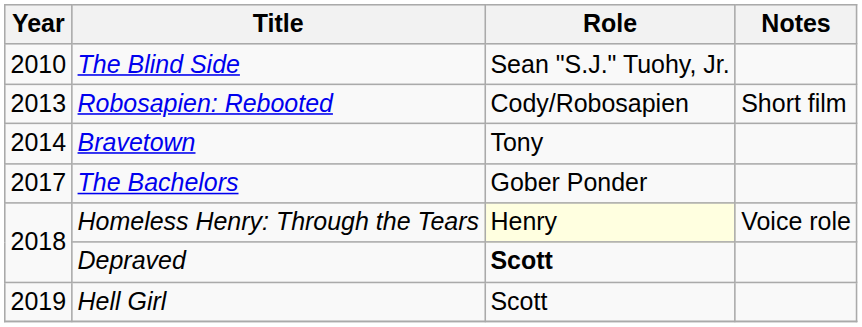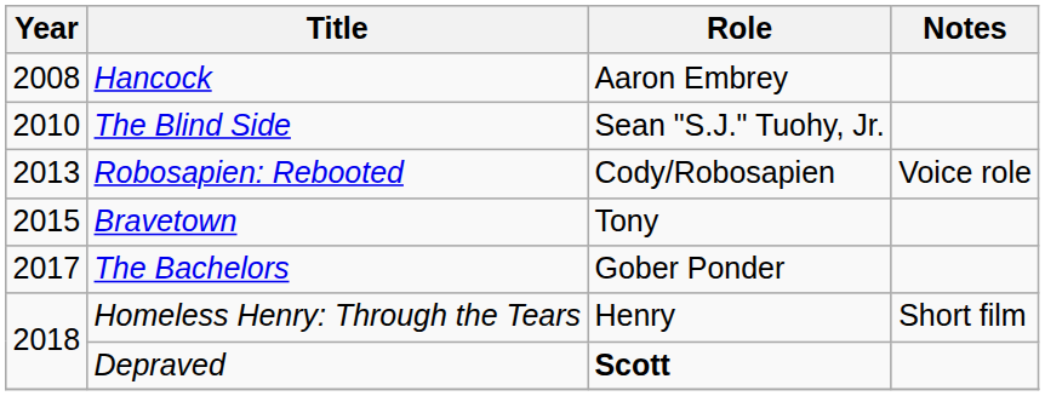 <table class="wikitable">
 <tr>
 <th>Year</th>
 <th>Title</th>
 <th>Role</th>
 <th>Notes</th>
+</tr>
+<tr>
+<td>2008</td>
+<td><em><a href='#'>Hancock</a></em></td>
+<td>Aaron Embrey</td>
+<td></td>
 </tr>
 <tr>
 <td>2010</td>
 <td><em><a href='#'>The Blind Side</a></em></td>
 <td>Sean "S.J." Tuohy, Jr.</td>
 <td></td>
 </tr>
 <tr>
 <td>2013</td>
 <td><em><a href='#'>Robosapien: Rebooted</a></em></td>
 <td>Cody/Robosapien</td>
-<td>Short film</td>
+<td>Voice role</td>
 </tr>
 <tr>
-<td>2014</td>
+<td>2015</td>
 <td><em><a href='#'>Bravetown</a></em></td>
 <td>Tony</td>
 <td></td>
 </tr>
 <tr>
 <td>2017</td>
 <td><em><a href='#'>The Bachelors</a></em></td>
 <td>Gober Ponder</td>
 <td></td>
 </tr>
 <tr>
 <td rowspan="2">2018</td>
 <td><em>Homeless Henry: Through the Tears</em></td>
-<td style="background: lightyellow;">Henry</td>
-<td>Voice role</td>
+<td>Henry</td>
+<td>Short film</td>
 </tr>
 <tr>
 <td><em>Depraved</em></td>
 <td><strong>Scott</strong></td>
 <td></td>
 </tr>
 <tr>
-<td>2019</td>
-<td><em>Hell Girl</em></td>
-<td>Scott</td>
-<td></td>
-</tr>
-<tr>
 </tr>
 </table>
